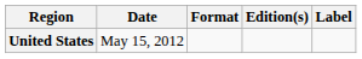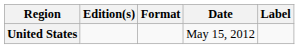 <table class="wikitable plainrowheaders">
 <tr>
 <th scope="col">Region</th>
+<th>Edition(s)</th>
+<th>Format</th>
 <th>Date</th>
-<th>Format</th>
-<th>Edition(s)</th>
 <th>Label</th>
 </tr>
 <tr>
 <th scope="row">United States</th>
-<td>May 15, 2012</td>
 <td></td>
 <td></td>
+<td>May 15, 2012</td>
 <td></td>
 </tr>
 </table>
